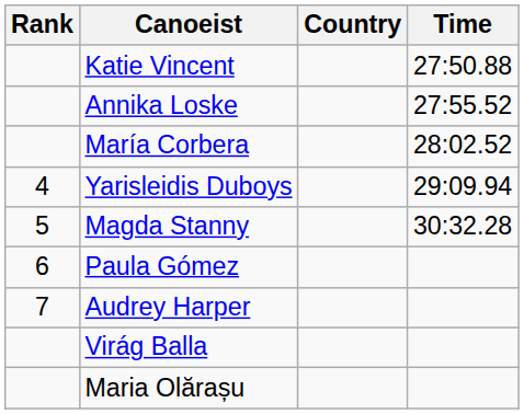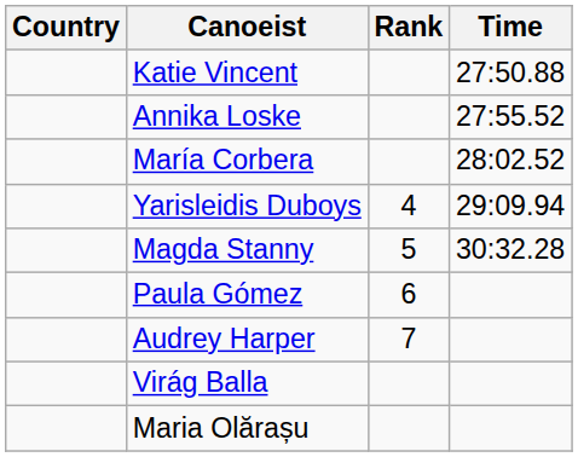 <table class="wikitable" style="text-align:center">
 <tr>
+<th>Country</th>
+<th>Canoeist</th>
 <th>Rank</th>
-<th>Canoeist</th>
-<th>Country</th>
 <th>Time</th>
 </tr>
 <tr>
+<td align="left"></td>
+<td align="left"><a href='#'>Katie Vincent</a></td>
 <td></td>
-<td align="left"><a href='#'>Katie Vincent</a></td>
-<td align="left"></td>
 <td>27:50.88</td>
 </tr>
 <tr>
+<td align="left"></td>
+<td align="left"><a href='#'>Annika Loske</a></td>
 <td></td>
-<td align="left"><a href='#'>Annika Loske</a></td>
-<td align="left"></td>
 <td>27:55.52</td>
 </tr>
 <tr>
+<td align="left"></td>
+<td align="left"><a href='#'>María Corbera</a></td>
 <td></td>
-<td align="left"><a href='#'>María Corbera</a></td>
-<td align="left"></td>
 <td>28:02.52</td>
 </tr>
 <tr>
+<td align="left"></td>
+<td align="left"><a href='#'>Yarisleidis Duboys</a></td>
 <td>4</td>
-<td align="left"><a href='#'>Yarisleidis Duboys</a></td>
-<td align="left"></td>
 <td>29:09.94</td>
 </tr>
 <tr>
+<td align="left"></td>
+<td align="left"><a href='#'>Magda Stanny</a></td>
 <td>5</td>
-<td align="left"><a href='#'>Magda Stanny</a></td>
-<td align="left"></td>
 <td>30:32.28</td>
 </tr>
 <tr>
+<td align="left"></td>
+<td align="left"><a href='#'>Paula Gómez</a></td>
 <td>6</td>
-<td align="left"><a href='#'>Paula Gómez</a></td>
-<td align="left"></td>
 <td></td>
 </tr>
 <tr>
+<td align="left"></td>
+<td align="left"><a href='#'>Audrey Harper</a></td>
 <td>7</td>
-<td align="left"><a href='#'>Audrey Harper</a></td>
-<td align="left"></td>
 <td></td>
 </tr>
 <tr>
+<td align="left"></td>
+<td align="left"><a href='#'>Virág Balla</a></td>
 <td></td>
-<td align="left"><a href='#'>Virág Balla</a></td>
-<td align="left"></td>
 <td></td>
 </tr>
 <tr>
+<td align="left"></td>
+<td align="left">Maria Olărașu</td>
 <td></td>
-<td align="left">Maria Olărașu</td>
-<td align="left"></td>
 <td></td>
 </tr>
 </table>
